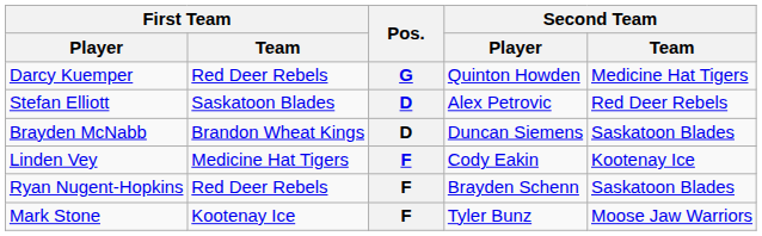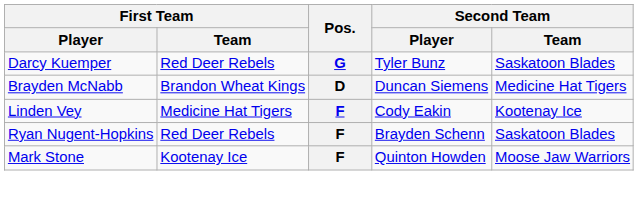 <table class="wikitable">
 <tr>
 <th colspan="2">First Team</th>
 <th style="width:10%;" rowspan="2">Pos.</th>
 <th colspan="2">Second Team</th>
 </tr>
 <tr>
 <th>Player</th>
 <th>Team</th>
 <th>Player</th>
 <th>Team</th>
 </tr>
 <tr>
 <td><a href='#'>Darcy Kuemper</a></td>
 <td><a href='#'>Red Deer Rebels</a></td>
 <th style="text-align:center;"><a href='#'>G</a></th>
-<td><a href='#'>Quinton Howden</a></td>
-<td><a href='#'>Medicine Hat Tigers</a></td>
-</tr>
-<tr>
-<td><a href='#'>Stefan Elliott</a></td>
+<td><a href='#'>Tyler Bunz</a></td>
 <td><a href='#'>Saskatoon Blades</a></td>
-<th style="text-align:center;"><a href='#'>D</a></th>
-<td><a href='#'>Alex Petrovic</a></td>
-<td><a href='#'>Red Deer Rebels</a></td>
 </tr>
 <tr>
 <td><a href='#'>Brayden McNabb</a></td>
 <td><a href='#'>Brandon Wheat Kings</a></td>
 <th style="text-align:center;">D</th>
 <td><a href='#'>Duncan Siemens</a></td>
-<td><a href='#'>Saskatoon Blades</a></td>
+<td><a href='#'>Medicine Hat Tigers</a></td>
 </tr>
 <tr>
 <td><a href='#'>Linden Vey</a></td>
 <td><a href='#'>Medicine Hat Tigers</a></td>
 <th style="text-align:center;"><a href='#'>F</a></th>
 <td><a href='#'>Cody Eakin</a></td>
 <td><a href='#'>Kootenay Ice</a></td>
 </tr>
 <tr>
 <td><a href='#'>Ryan Nugent-Hopkins</a></td>
 <td><a href='#'>Red Deer Rebels</a></td>
 <th style="text-align:center;">F</th>
 <td><a href='#'>Brayden Schenn</a></td>
 <td><a href='#'>Saskatoon Blades</a></td>
 </tr>
 <tr>
 <td><a href='#'>Mark Stone</a></td>
 <td><a href='#'>Kootenay Ice</a></td>
 <th style="text-align:center;">F</th>
-<td><a href='#'>Tyler Bunz</a></td>
+<td><a href='#'>Quinton Howden</a></td>
 <td><a href='#'>Moose Jaw Warriors</a></td>
 </tr>
 </table>
